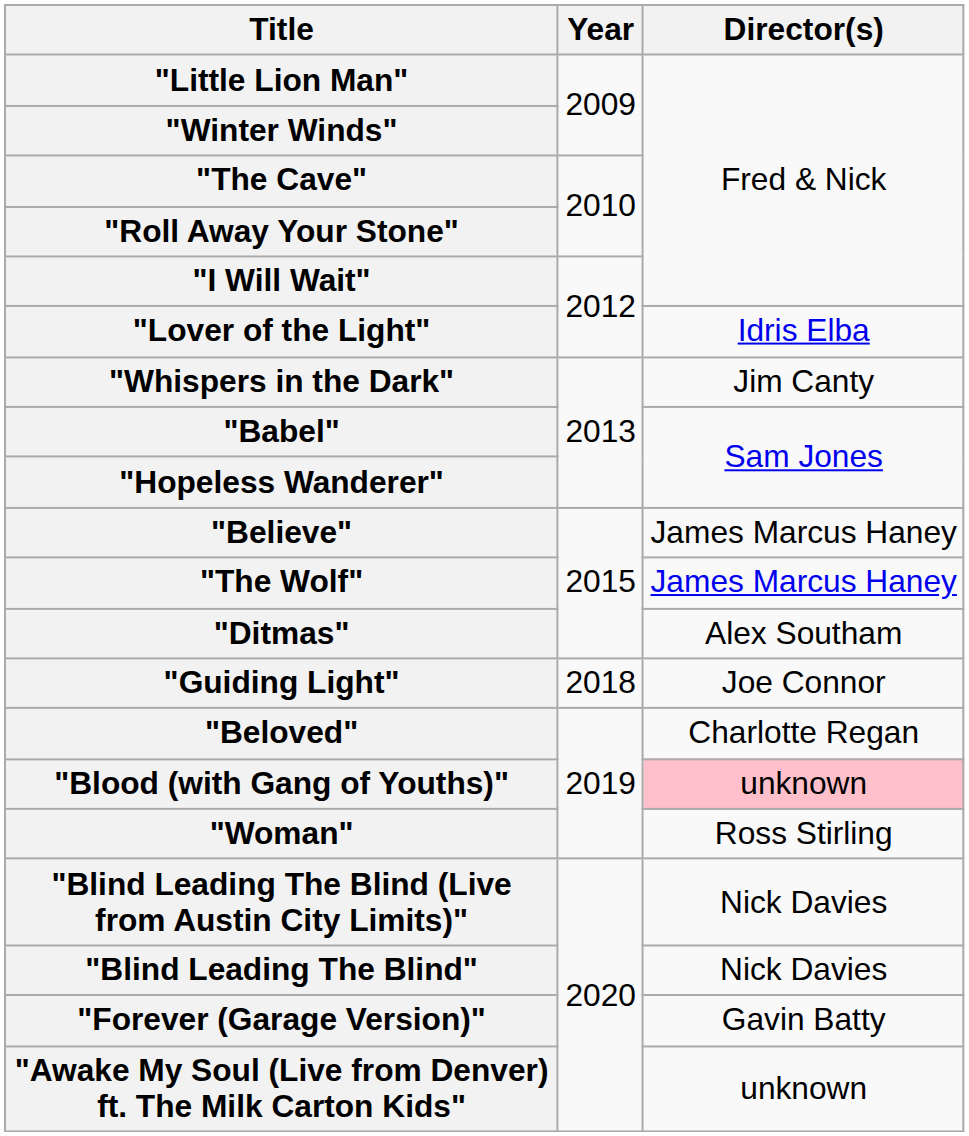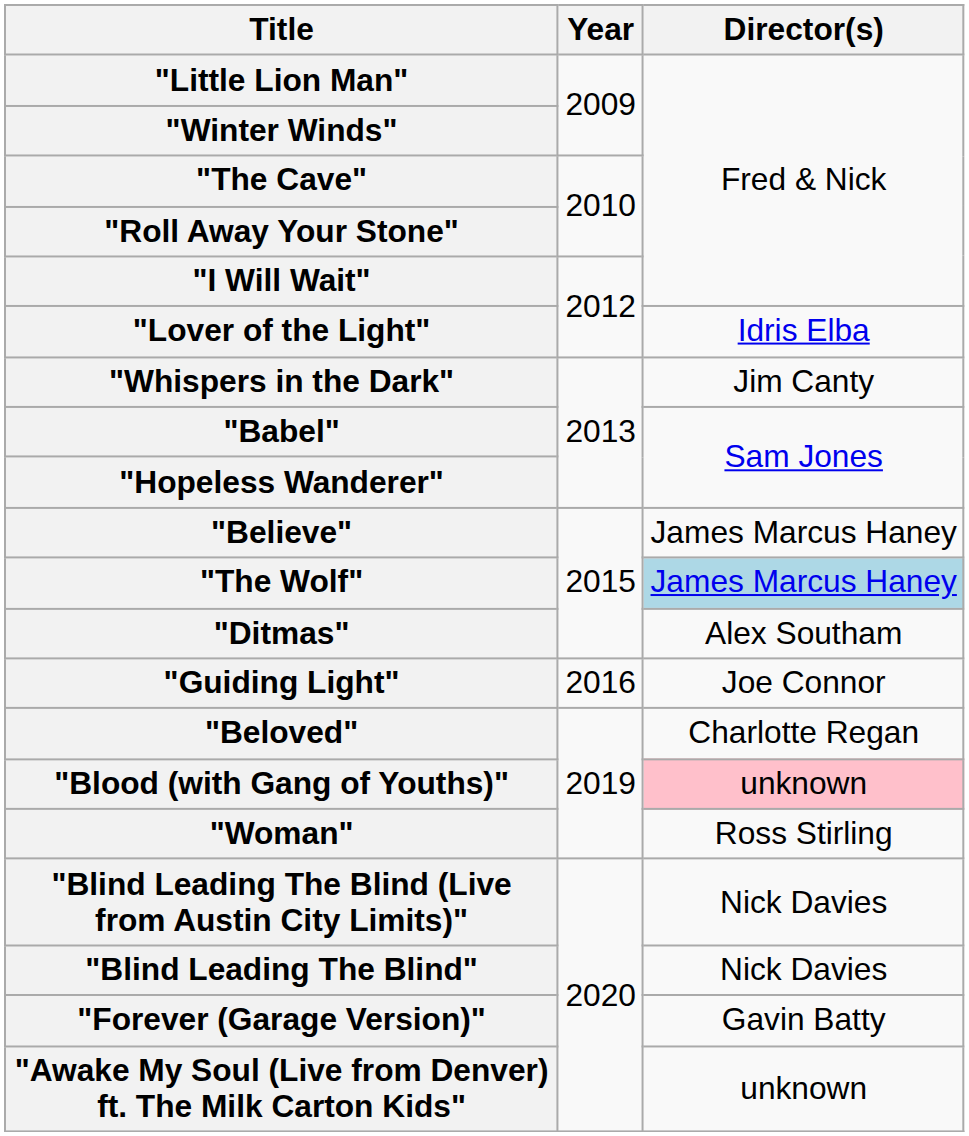 <table class="wikitable plainrowheaders" style="text-align:center;">
 <tr>
 <th scope="col" style="width:17em;">Title</th>
 <th scope="col" style="width:1em;">Year</th>
 <th scope="col">Director(s)</th>
 </tr>
 <tr>
 <th scope="row">"Little Lion Man"</th>
 <td rowspan="2">2009</td>
 <td rowspan="5">Fred & Nick</td>
 </tr>
 <tr>
 <th scope="row">"Winter Winds"</th>
 </tr>
 <tr>
 <th scope="row">"The Cave"</th>
 <td rowspan="2">2010</td>
 </tr>
 <tr>
 <th scope="row">"Roll Away Your Stone"</th>
 </tr>
 <tr>
 <th scope="row">"I Will Wait"</th>
 <td rowspan="2">2012</td>
 </tr>
 <tr>
 <th scope="row">"Lover of the Light"</th>
 <td><a href='#'>Idris Elba</a></td>
 </tr>
 <tr>
 <th scope="row">"Whispers in the Dark"</th>
 <td rowspan="3">2013</td>
 <td>Jim Canty</td>
 </tr>
 <tr>
 <th scope="row">"Babel"</th>
 <td rowspan="2"><a href='#'>Sam Jones</a></td>
 </tr>
 <tr>
 <th scope="row">"Hopeless Wanderer"</th>
 </tr>
 <tr>
 <th scope="row">"Believe"</th>
 <td rowspan="3">2015</td>
 <td>James Marcus Haney</td>
 </tr>
 <tr>
 <th scope="row">"The Wolf"</th>
-<td><a href='#'>James Marcus Haney</a></td>
+<td style="background: lightblue;"><a href='#'>James Marcus Haney</a></td>
 </tr>
 <tr>
 <th scope="row">"Ditmas"</th>
 <td>Alex Southam</td>
 </tr>
 <tr>
 <th scope="row">"Guiding Light"</th>
-<td>2018</td>
+<td>2016</td>
 <td>Joe Connor</td>
 </tr>
 <tr>
 <th scope="row">"Beloved"</th>
 <td rowspan="3">2019</td>
 <td>Charlotte Regan</td>
 </tr>
 <tr>
 <th scope="row">"Blood (with Gang of Youths)"</th>
 <td style="background: pink;">unknown</td>
 </tr>
 <tr>
 <th scope="row">"Woman"</th>
 <td>Ross Stirling</td>
 </tr>
 <tr>
 <th scope="row">"Blind Leading The Blind (Live from Austin City Limits)"</th>
 <td rowspan="4">2020</td>
 <td>Nick Davies</td>
 </tr>
 <tr>
 <th scope="row">"Blind Leading The Blind"</th>
 <td>Nick Davies</td>
 </tr>
 <tr>
 <th scope="row">"Forever (Garage Version)"</th>
 <td>Gavin Batty</td>
 </tr>
 <tr>
 <th scope="row">"Awake My Soul (Live from Denver) ft. The Milk Carton Kids"</th>
 <td>unknown</td>
 </tr>
 <tr>
 </tr>
 </table>
